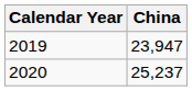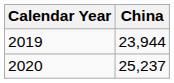 <table class="wikitable">
 <tr>
 <th>Calendar Year</th>
 <th>China</th>
 </tr>
 <tr>
 <td>2019</td>
-<td>23,947</td>
+<td>23,944</td>
 </tr>
 <tr>
 <td>2020</td>
 <td>25,237</td>
 </tr>
 </table>
